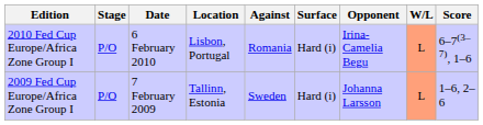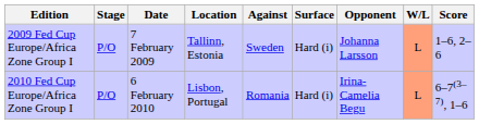 <table class=wikitable style=font-size:97%>
 <tr>
 <th>Edition</th>
 <th>Stage</th>
 <th>Date</th>
 <th>Location</th>
 <th>Against</th>
 <th>Surface</th>
 <th>Opponent</th>
 <th>W/L</th>
 <th>Score</th>
 </tr>
 <tr style="background:#ccf;">
+<td><a href='#'>2009 Fed Cup</a> <br> Europe/Africa Zone Group I</td>
+<td><a href='#'>P/O</a></td>
+<td>7 February 2009</td>
+<td><a href='#'>Tallinn</a>, Estonia</td>
+<td> <a href='#'>Sweden</a></td>
+<td>Hard (i)</td>
+<td> <a href='#'>Johanna Larsson</a></td>
+<td style="text-align:center; background:#ffa07a;">L</td>
+<td>1–6, 2–6</td>
+</tr>
+<tr style="background:#ccf;">
 <td><a href='#'>2010 Fed Cup</a> <br> Europe/Africa Zone Group I</td>
 <td><a href='#'>P/O</a></td>
 <td>6 February 2010</td>
 <td><a href='#'>Lisbon</a>, Portugal</td>
 <td> <a href='#'>Romania</a></td>
 <td>Hard (i)</td>
 <td> <a href='#'>Irina-Camelia Begu</a></td>
 <td style="text-align:center; background:#ffa07a;">L</td>
 <td>6–7<sup>(3–7)</sup>, 1–6</td>
 </tr>
-<tr style="background:#ccf;">
-<td><a href='#'>2009 Fed Cup</a> <br> Europe/Africa Zone Group I</td>
-<td><a href='#'>P/O</a></td>
-<td>7 February 2009</td>
-<td><a href='#'>Tallinn</a>, Estonia</td>
-<td> <a href='#'>Sweden</a></td>
-<td>Hard (i)</td>
-<td> <a href='#'>Johanna Larsson</a></td>
-<td style="text-align:center; background:#ffa07a;">L</td>
-<td>1–6, 2–6</td>
-</tr>
 </table>
